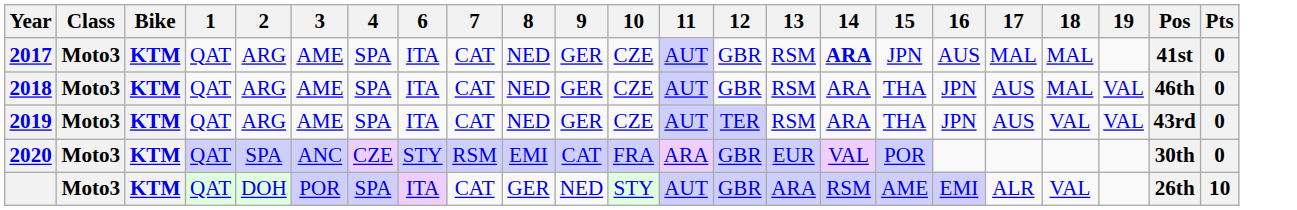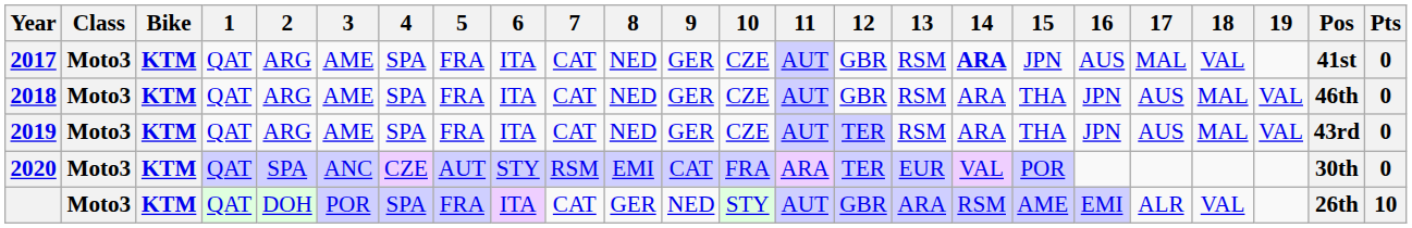 <table class="wikitable" style="text-align:center">
 <tr>
 <th>Year</th>
 <th>Class</th>
 <th>Bike</th>
 <th>1</th>
 <th>2</th>
 <th>3</th>
 <th>4</th>
+<th>5</th>
 <th>6</th>
 <th>7</th>
 <th>8</th>
 <th>9</th>
 <th>10</th>
 <th>11</th>
 <th>12</th>
 <th>13</th>
 <th>14</th>
 <th>15</th>
 <th>16</th>
 <th>17</th>
 <th>18</th>
 <th>19</th>
 <th>Pos</th>
 <th>Pts</th>
 </tr>
 <tr>
 <th><a href='#'>2017</a></th>
 <th>Moto3</th>
 <th><a href='#'>KTM</a></th>
 <td><a href='#'>QAT</a></td>
 <td><a href='#'>ARG</a></td>
 <td><a href='#'>AME</a></td>
 <td><a href='#'>SPA</a></td>
+<td><a href='#'>FRA</a></td>
 <td><a href='#'>ITA</a></td>
 <td><a href='#'>CAT</a></td>
 <td><a href='#'>NED</a></td>
 <td><a href='#'>GER</a></td>
 <td><a href='#'>CZE</a></td>
 <td style="background:#cfcfff;"><a href='#'>AUT</a><br></td>
 <td><a href='#'>GBR</a></td>
 <td><a href='#'>RSM</a></td>
 <td><strong><a href='#'>ARA</a></strong></td>
 <td><a href='#'>JPN</a></td>
 <td><a href='#'>AUS</a></td>
 <td><a href='#'>MAL</a></td>
-<td><a href='#'>MAL</a></td>
+<td><a href='#'>VAL</a></td>
 <td></td>
 <th>41st</th>
 <th>0</th>
 </tr>
 <tr>
 <th><a href='#'>2018</a></th>
 <th>Moto3</th>
 <th><a href='#'>KTM</a></th>
 <td><a href='#'>QAT</a></td>
 <td><a href='#'>ARG</a></td>
 <td><a href='#'>AME</a></td>
 <td><a href='#'>SPA</a></td>
+<td><a href='#'>FRA</a></td>
 <td><a href='#'>ITA</a></td>
 <td><a href='#'>CAT</a></td>
 <td><a href='#'>NED</a></td>
 <td><a href='#'>GER</a></td>
 <td><a href='#'>CZE</a></td>
 <td style="background:#cfcfff;"><a href='#'>AUT</a><br></td>
 <td><a href='#'>GBR</a></td>
 <td><a href='#'>RSM</a></td>
 <td><a href='#'>ARA</a></td>
 <td><a href='#'>THA</a></td>
 <td><a href='#'>JPN</a></td>
 <td><a href='#'>AUS</a></td>
 <td><a href='#'>MAL</a></td>
 <td><a href='#'>VAL</a></td>
 <th>46th</th>
 <th>0</th>
 </tr>
 <tr>
 <th><a href='#'>2019</a></th>
 <th>Moto3</th>
 <th><a href='#'>KTM</a></th>
 <td><a href='#'>QAT</a></td>
 <td><a href='#'>ARG</a></td>
 <td><a href='#'>AME</a></td>
 <td><a href='#'>SPA</a></td>
+<td><a href='#'>FRA</a></td>
 <td><a href='#'>ITA</a></td>
 <td><a href='#'>CAT</a></td>
 <td><a href='#'>NED</a></td>
 <td><a href='#'>GER</a></td>
 <td><a href='#'>CZE</a></td>
 <td style="background:#cfcfff;"><a href='#'>AUT</a><br></td>
 <td style="background:#cfcfff;"><a href='#'>TER</a><br></td>
 <td><a href='#'>RSM</a></td>
 <td><a href='#'>ARA</a></td>
 <td><a href='#'>THA</a></td>
 <td><a href='#'>JPN</a></td>
 <td><a href='#'>AUS</a></td>
-<td><a href='#'>VAL</a></td>
+<td><a href='#'>MAL</a></td>
 <td><a href='#'>VAL</a></td>
 <th>43rd</th>
 <th>0</th>
 </tr>
 <tr>
 <th><a href='#'>2020</a></th>
 <th>Moto3</th>
 <th><a href='#'>KTM</a></th>
 <td style="background:#cfcfff;"><a href='#'>QAT</a><br></td>
 <td style="background:#cfcfff;"><a href='#'>SPA</a><br></td>
 <td style="background:#cfcfff;"><a href='#'>ANC</a><br></td>
 <td style="background:#efcfff;"><a href='#'>CZE</a><br></td>
+<td style="background:#cfcfff;"><a href='#'>AUT</a><br></td>
 <td style="background:#cfcfff;"><a href='#'>STY</a><br></td>
 <td style="background:#cfcfff;"><a href='#'>RSM</a><br></td>
 <td style="background:#cfcfff;"><a href='#'>EMI</a><br></td>
 <td style="background:#cfcfff;"><a href='#'>CAT</a><br></td>
 <td style="background:#cfcfff;"><a href='#'>FRA</a><br></td>
 <td style="background:#efcfff;"><a href='#'>ARA</a><br></td>
-<td style="background:#cfcfff;"><a href='#'>GBR</a><br></td>
+<td style="background:#cfcfff;"><a href='#'>TER</a><br></td>
 <td style="background:#cfcfff;"><a href='#'>EUR</a><br></td>
 <td style="background:#efcfff;"><a href='#'>VAL</a><br></td>
 <td style="background:#cfcfff;"><a href='#'>POR</a><br></td>
 <td></td>
 <td></td>
 <td></td>
 <td></td>
 <th>30th</th>
 <th>0</th>
 </tr>
 <tr>
 <th></th>
 <th>Moto3</th>
 <th><a href='#'>KTM</a></th>
 <td style="background:#dfffdf;"><a href='#'>QAT</a><br></td>
 <td style="background:#dfffdf;"><a href='#'>DOH</a><br></td>
 <td style="background:#cfcfff;"><a href='#'>POR</a><br></td>
 <td style="background:#cfcfff;"><a href='#'>SPA</a><br></td>
+<td style="background:#cfcfff;"><a href='#'>FRA</a><br></td>
 <td style="background:#efcfff;"><a href='#'>ITA</a><br></td>
 <td><a href='#'>CAT</a></td>
 <td><a href='#'>GER</a></td>
 <td><a href='#'>NED</a></td>
 <td style="background:#dfffdf;"><a href='#'>STY</a><br></td>
 <td style="background:#cfcfff;"><a href='#'>AUT</a><br></td>
 <td style="background:#cfcfff;"><a href='#'>GBR</a><br></td>
 <td style="background:#cfcfff;"><a href='#'>ARA</a><br></td>
 <td style="background:#cfcfff;"><a href='#'>RSM</a><br></td>
 <td style="background:#cfcfff;"><a href='#'>AME</a><br></td>
 <td style="background:#cfcfff;"><a href='#'>EMI</a><br></td>
 <td><a href='#'>ALR</a></td>
 <td><a href='#'>VAL</a></td>
 <td></td>
 <th>26th</th>
 <th>10</th>
 </tr>
 </table>
